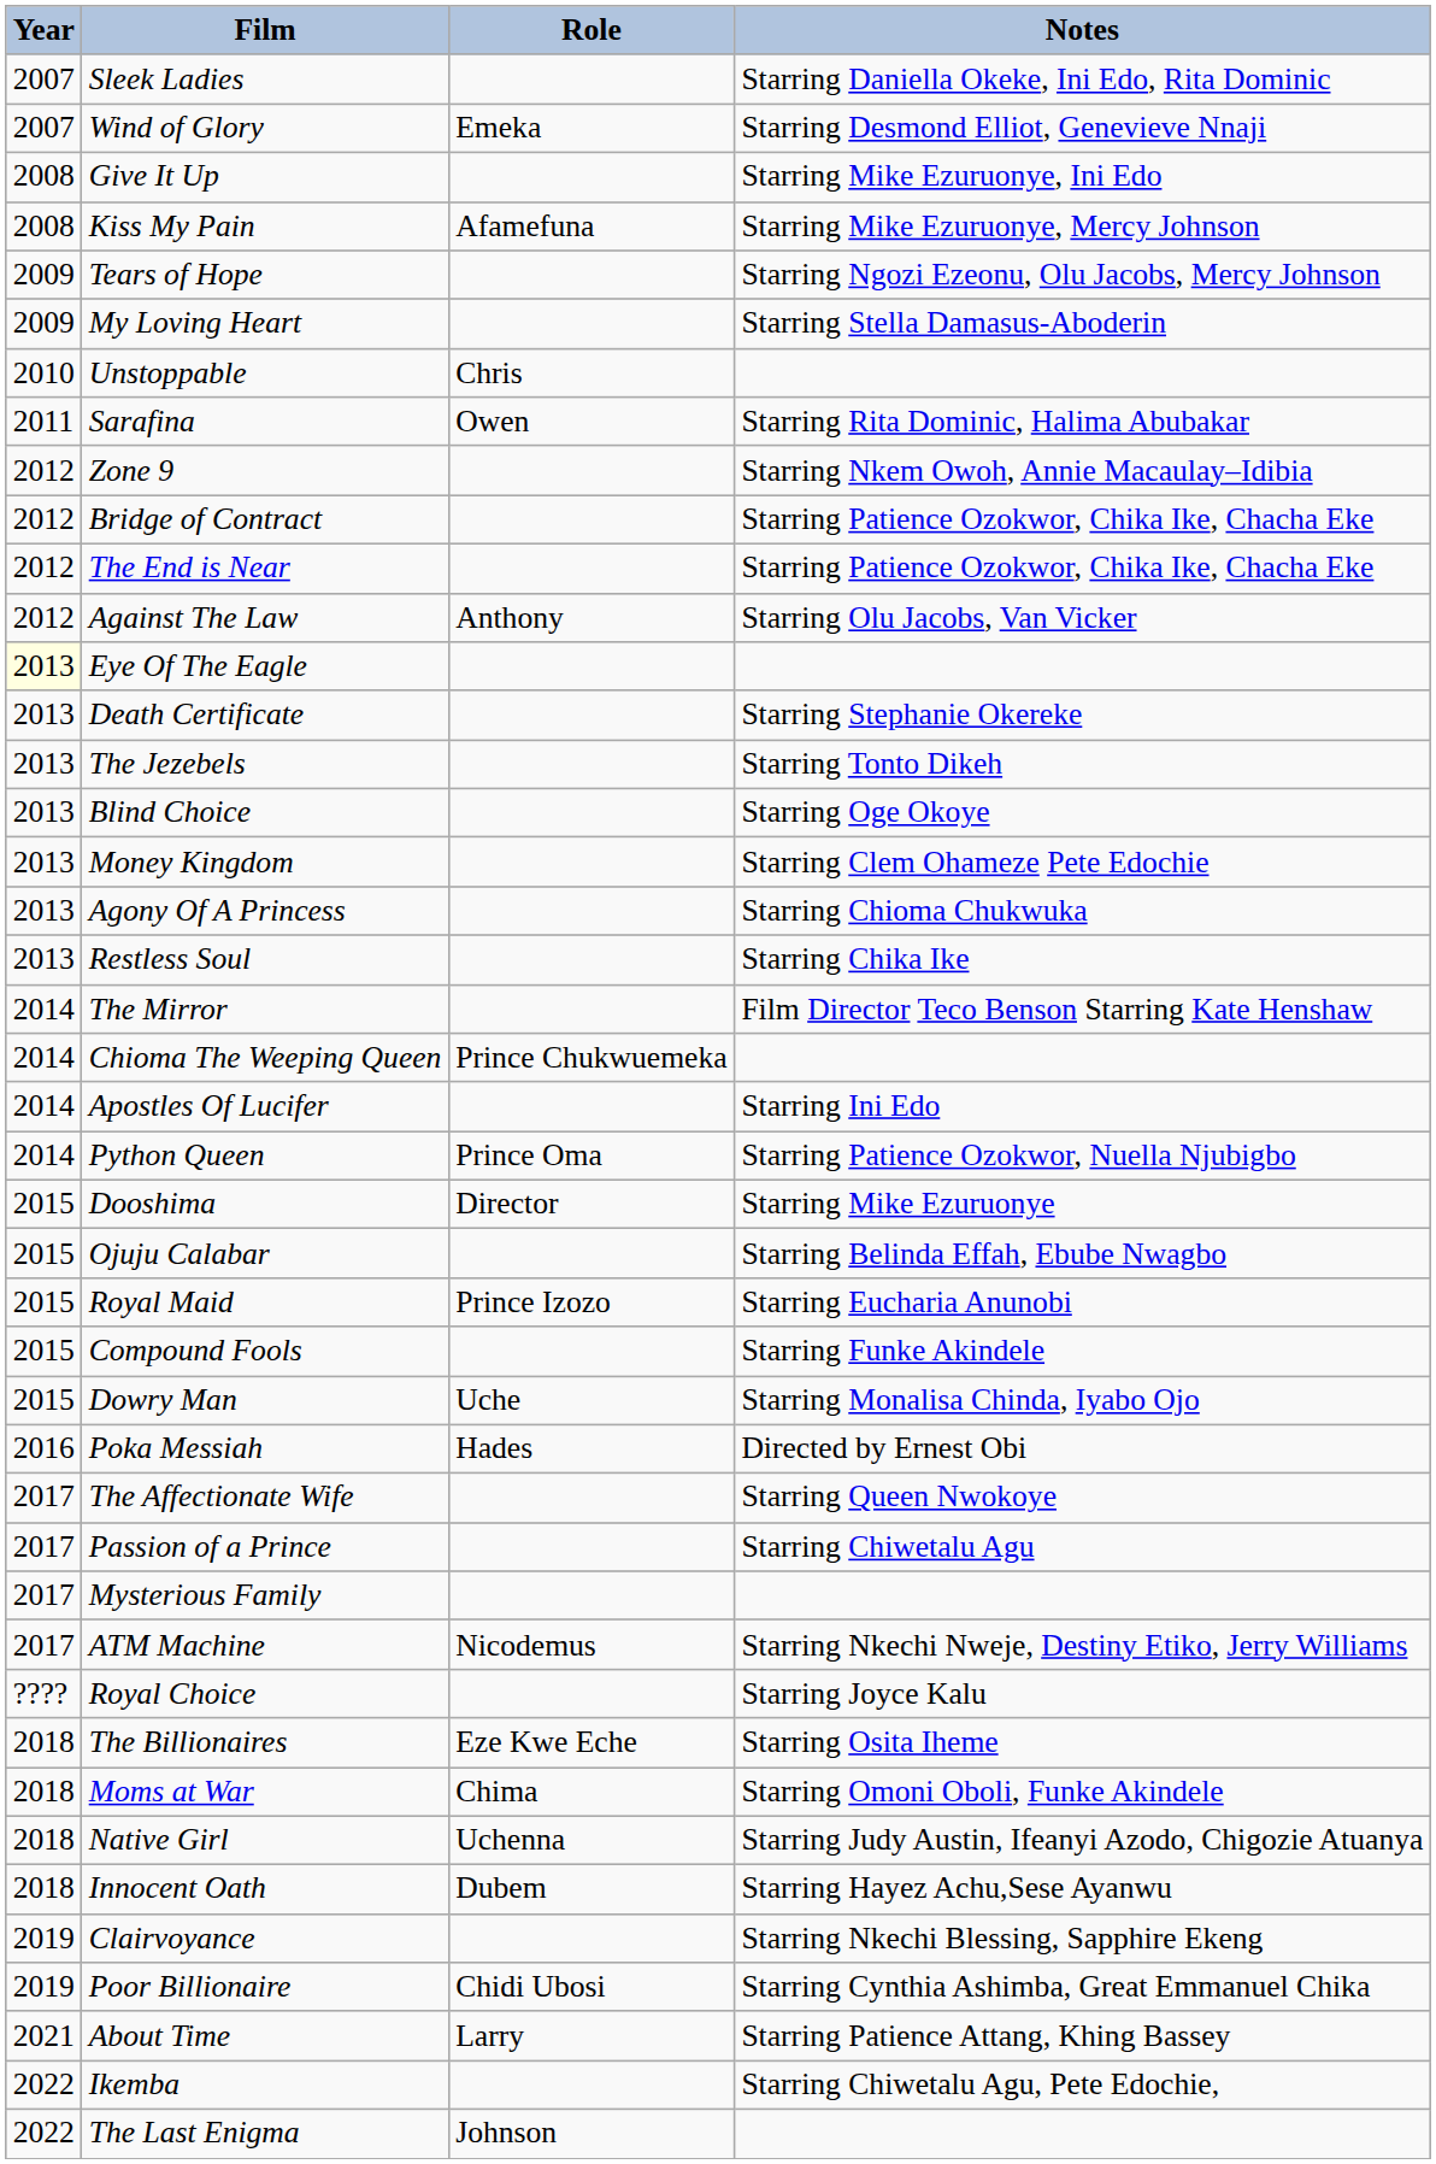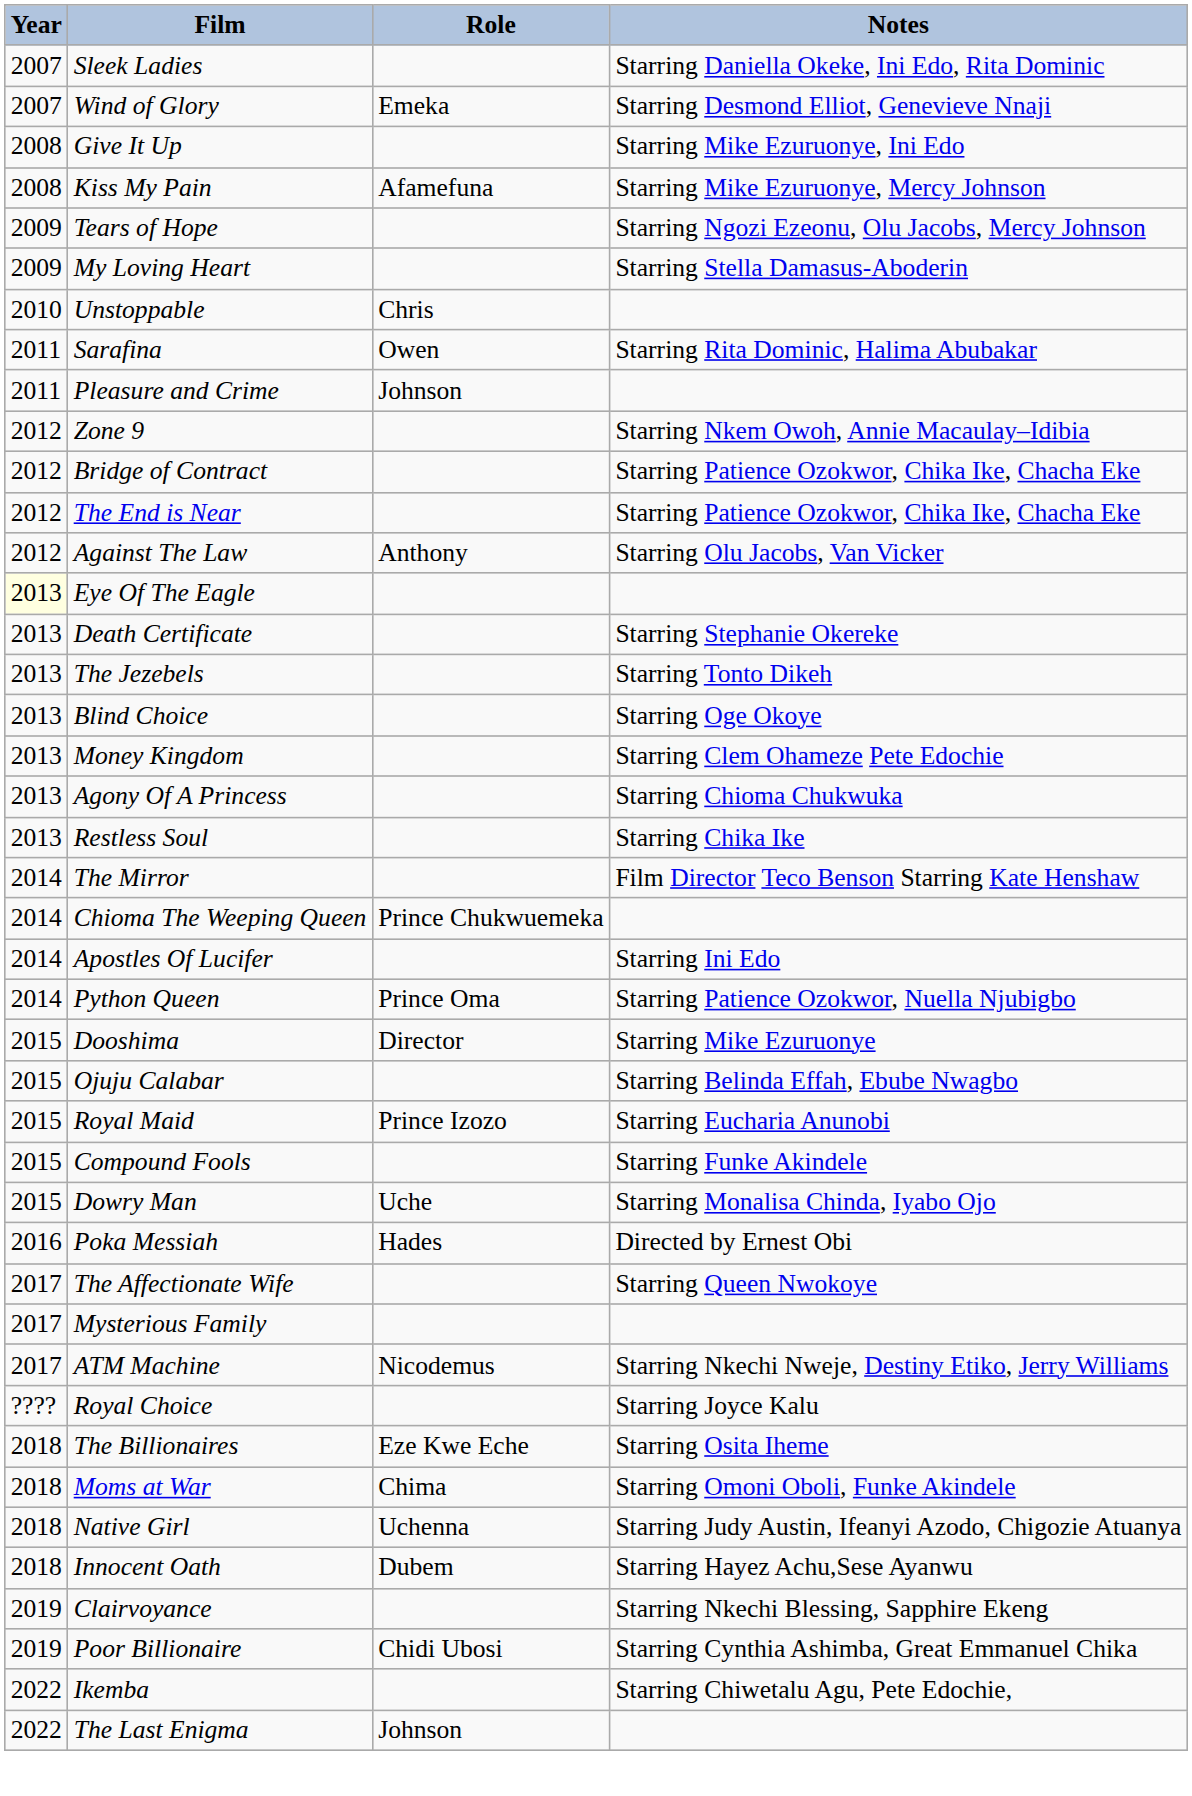 <table class="wikitable">
 <tr>
 <th style="background:#B0C4DE;">Year</th>
 <th style="background:#B0C4DE;">Film</th>
 <th style="background:#B0C4DE;">Role</th>
 <th style="background:#B0C4DE;">Notes</th>
 </tr>
 <tr>
 <td>2007</td>
 <td><em>Sleek Ladies</em></td>
 <td></td>
 <td>Starring <a href='#'>Daniella Okeke</a>, <a href='#'>Ini Edo</a>, <a href='#'>Rita Dominic</a></td>
 </tr>
 <tr>
 <td>2007</td>
 <td><em>Wind of Glory</em></td>
 <td>Emeka</td>
 <td>Starring <a href='#'>Desmond Elliot</a>, <a href='#'>Genevieve Nnaji</a></td>
 </tr>
 <tr>
 <td>2008</td>
 <td><em>Give It Up</em></td>
 <td></td>
 <td>Starring <a href='#'>Mike Ezuruonye</a>, <a href='#'>Ini Edo</a></td>
 </tr>
 <tr>
 <td>2008</td>
 <td><em>Kiss My Pain</em></td>
 <td>Afamefuna</td>
 <td>Starring <a href='#'>Mike Ezuruonye</a>, <a href='#'>Mercy Johnson</a></td>
 </tr>
 <tr>
 <td>2009</td>
 <td><em>Tears of Hope</em></td>
 <td></td>
 <td>Starring <a href='#'>Ngozi Ezeonu</a>, <a href='#'>Olu Jacobs</a>, <a href='#'>Mercy Johnson</a></td>
 </tr>
 <tr>
 <td>2009</td>
 <td><em>My Loving Heart</em></td>
 <td></td>
 <td>Starring <a href='#'>Stella Damasus-Aboderin</a></td>
 </tr>
 <tr>
 <td>2010</td>
 <td><em>Unstoppable</em></td>
 <td>Chris</td>
 <td></td>
 </tr>
 <tr>
 <td>2011</td>
 <td><em>Sarafina</em></td>
 <td>Owen</td>
 <td>Starring <a href='#'>Rita Dominic</a>, <a href='#'>Halima Abubakar</a></td>
+</tr>
+<tr>
+<td>2011</td>
+<td><em>Pleasure and Crime</em></td>
+<td>Johnson</td>
+<td></td>
 </tr>
 <tr>
 <td>2012</td>
 <td><em>Zone 9</em></td>
 <td></td>
 <td>Starring <a href='#'>Nkem Owoh</a>, <a href='#'>Annie Macaulay–Idibia</a></td>
 </tr>
 <tr>
 <td>2012</td>
 <td><em>Bridge of Contract</em></td>
 <td></td>
 <td>Starring <a href='#'>Patience Ozokwor</a>, <a href='#'>Chika Ike</a>, <a href='#'>Chacha Eke</a></td>
 </tr>
 <tr>
 <td>2012</td>
 <td><em><a href='#'>The End is Near</a></em></td>
 <td></td>
 <td>Starring <a href='#'>Patience Ozokwor</a>, <a href='#'>Chika Ike</a>, <a href='#'>Chacha Eke</a></td>
 </tr>
 <tr>
 <td>2012</td>
 <td><em>Against The Law</em></td>
 <td>Anthony</td>
 <td>Starring <a href='#'>Olu Jacobs</a>, <a href='#'>Van Vicker</a></td>
 </tr>
 <tr>
 <td style="background: lightyellow;">2013</td>
 <td><em>Eye Of The Eagle</em></td>
 <td></td>
 <td></td>
 </tr>
 <tr>
 <td>2013</td>
 <td><em>Death Certificate</em></td>
 <td></td>
 <td>Starring <a href='#'>Stephanie Okereke</a></td>
 </tr>
 <tr>
 <td>2013</td>
 <td><em>The Jezebels</em></td>
 <td></td>
 <td>Starring <a href='#'>Tonto Dikeh</a></td>
 </tr>
 <tr>
 <td>2013</td>
 <td><em>Blind Choice</em></td>
 <td></td>
 <td>Starring <a href='#'>Oge Okoye</a></td>
 </tr>
 <tr>
 <td>2013</td>
 <td><em>Money Kingdom</em></td>
 <td></td>
 <td>Starring <a href='#'>Clem Ohameze</a> <a href='#'>Pete Edochie</a></td>
 </tr>
 <tr>
 <td>2013</td>
 <td><em>Agony Of A Princess</em></td>
 <td></td>
 <td>Starring <a href='#'>Chioma Chukwuka</a></td>
 </tr>
 <tr>
 <td>2013</td>
 <td><em>Restless Soul</em></td>
 <td></td>
 <td>Starring <a href='#'>Chika Ike</a></td>
 </tr>
 <tr>
 <td>2014</td>
 <td><em>The Mirror</em></td>
 <td></td>
 <td>Film <a href='#'>Director</a> <a href='#'>Teco Benson</a> Starring <a href='#'>Kate Henshaw</a></td>
 </tr>
 <tr>
 <td>2014</td>
 <td><em>Chioma The Weeping Queen</em></td>
 <td>Prince Chukwuemeka</td>
 <td></td>
 </tr>
 <tr>
 <td>2014</td>
 <td><em>Apostles Of Lucifer</em></td>
 <td></td>
 <td>Starring <a href='#'>Ini Edo</a></td>
 </tr>
 <tr>
 <td>2014</td>
 <td><em>Python Queen</em></td>
 <td>Prince Oma</td>
 <td>Starring <a href='#'>Patience Ozokwor</a>, <a href='#'>Nuella Njubigbo</a></td>
 </tr>
 <tr>
 <td>2015</td>
 <td><em>Dooshima</em></td>
 <td>Director</td>
 <td>Starring <a href='#'>Mike Ezuruonye</a></td>
 </tr>
 <tr>
 <td>2015</td>
 <td><em>Ojuju Calabar</em></td>
 <td></td>
 <td>Starring <a href='#'>Belinda Effah</a>, <a href='#'>Ebube Nwagbo</a></td>
 </tr>
 <tr>
 <td>2015</td>
 <td><em>Royal Maid</em></td>
 <td>Prince Izozo</td>
 <td>Starring <a href='#'>Eucharia Anunobi</a></td>
 </tr>
 <tr>
 <td>2015</td>
 <td><em>Compound Fools</em></td>
 <td></td>
 <td>Starring <a href='#'>Funke Akindele</a></td>
 </tr>
 <tr>
 <td>2015</td>
 <td><em>Dowry Man</em></td>
 <td>Uche</td>
 <td>Starring <a href='#'>Monalisa Chinda</a>, <a href='#'>Iyabo Ojo</a></td>
 </tr>
 <tr>
 <td>2016</td>
 <td><em>Poka Messiah</em></td>
 <td>Hades</td>
 <td>Directed by Ernest Obi</td>
 </tr>
 <tr>
 <td>2017</td>
 <td><em>The Affectionate Wife</em></td>
 <td></td>
 <td>Starring <a href='#'>Queen Nwokoye</a></td>
 </tr>
 <tr>
 <td>2017</td>
-<td><em>Passion of a Prince</em></td>
-<td></td>
-<td>Starring  <a href='#'>Chiwetalu Agu</a></td>
-</tr>
-<tr>
-<td>2017</td>
 <td><em>Mysterious Family</em></td>
 <td></td>
 <td></td>
 </tr>
 <tr>
 <td>2017</td>
 <td><em>ATM Machine</em></td>
 <td>Nicodemus</td>
 <td>Starring Nkechi Nweje, <a href='#'>Destiny Etiko</a>, <a href='#'>Jerry Williams</a></td>
 </tr>
 <tr>
 <td>????</td>
 <td><em>Royal Choice</em></td>
 <td></td>
 <td>Starring Joyce Kalu</td>
 </tr>
 <tr>
 <td>2018</td>
 <td><em>The Billionaires</em></td>
 <td>Eze Kwe Eche</td>
 <td>Starring <a href='#'>Osita Iheme</a></td>
 </tr>
 <tr>
 <td>2018</td>
 <td><em><a href='#'>Moms at War</a></em></td>
 <td>Chima</td>
 <td>Starring <a href='#'>Omoni Oboli</a>, <a href='#'>Funke Akindele</a></td>
 </tr>
 <tr>
 <td>2018</td>
 <td><em>Native Girl</em></td>
 <td>Uchenna</td>
 <td>Starring Judy Austin, Ifeanyi Azodo, Chigozie Atuanya</td>
 </tr>
 <tr>
 <td>2018</td>
 <td><em>Innocent Oath</em></td>
 <td>Dubem</td>
 <td>Starring Hayez Achu,Sese Ayanwu</td>
 </tr>
 <tr>
 <td>2019</td>
 <td><em>Clairvoyance</em></td>
 <td></td>
 <td>Starring Nkechi Blessing, Sapphire Ekeng</td>
 </tr>
 <tr>
 <td>2019</td>
 <td><em>Poor Billionaire</em></td>
 <td>Chidi Ubosi</td>
 <td>Starring Cynthia Ashimba, Great Emmanuel Chika</td>
 </tr>
 <tr>
-<td>2021</td>
-<td><em>About Time</em></td>
-<td>Larry</td>
-<td>Starring Patience Attang, Khing Bassey</td>
-</tr>
-<tr>
 <td>2022</td>
 <td><em>Ikemba</em></td>
 <td></td>
 <td>Starring Chiwetalu Agu, Pete Edochie,</td>
 </tr>
 <tr>
 <td>2022</td>
 <td><em>The Last Enigma</em></td>
 <td>Johnson</td>
 <td></td>
 </tr>
 <tr>
 </tr>
 </table>
